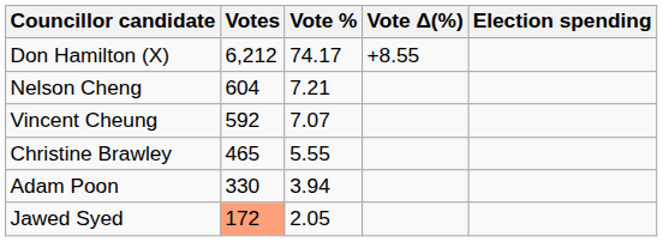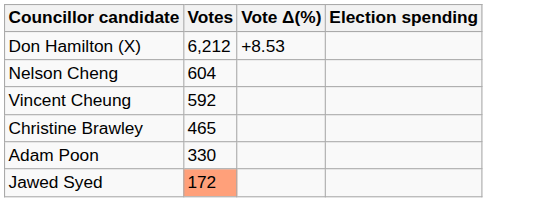 <table class="wikitable">
 <tr>
 <th>Councillor candidate</th>
 <th>Votes</th>
-<th>Vote %</th>
 <th>Vote Δ(%)</th>
 <th>Election spending</th>
 </tr>
 <tr>
 <td>Don Hamilton (X)</td>
 <td>6,212</td>
-<td>74.17</td>
-<td>+8.55</td>
+<td>+8.53</td>
 <td></td>
 </tr>
 <tr>
 <td>Nelson Cheng</td>
 <td>604</td>
-<td>7.21</td>
 <td></td>
 <td></td>
 </tr>
 <tr>
 <td>Vincent Cheung</td>
 <td>592</td>
-<td>7.07</td>
 <td></td>
 <td></td>
 </tr>
 <tr>
 <td>Christine Brawley</td>
 <td>465</td>
-<td>5.55</td>
 <td></td>
 <td></td>
 </tr>
 <tr>
 <td>Adam Poon</td>
 <td>330</td>
-<td>3.94</td>
 <td></td>
 <td></td>
 </tr>
 <tr>
 <td>Jawed Syed</td>
 <td style="background: lightsalmon;">172</td>
-<td>2.05</td>
 <td></td>
 <td></td>
 </tr>
 </table>
